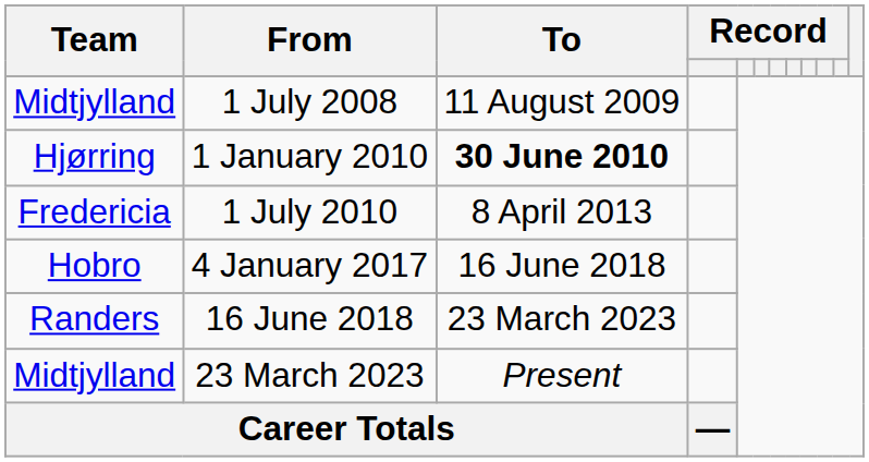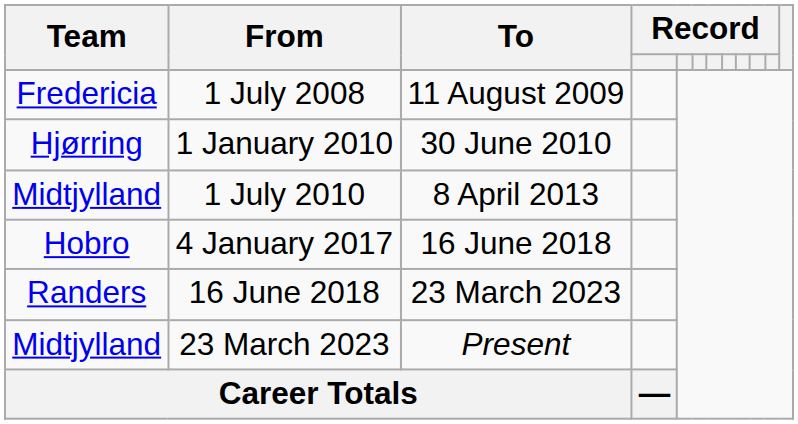 <table class="wikitable" style="text-align: center">
 <tr>
 <th rowspan="2">Team</th>
 <th rowspan="2">From</th>
 <th rowspan="2">To</th>
 <th colspan="8">Record</th>
 <th rowspan="2"></th>
 </tr>
 <tr>
 <th></th>
 <th></th>
 <th></th>
 <th></th>
 <th></th>
 <th></th>
 <th></th>
 <th></th>
 </tr>
 <tr>
-<td><a href='#'>Midtjylland</a></td>
+<td><a href='#'>Fredericia</a></td>
 <td>1 July 2008</td>
 <td>11 August 2009<br></td>
 <td></td>
 </tr>
 <tr>
 <td><a href='#'>Hjørring</a></td>
 <td>1 January 2010</td>
-<td><strong>30 June 2010<br></strong></td>
+<td>30 June 2010<br></td>
 <td></td>
 </tr>
 <tr>
-<td><a href='#'>Fredericia</a></td>
+<td><a href='#'>Midtjylland</a></td>
 <td>1 July 2010</td>
 <td>8 April 2013<br></td>
 <td></td>
 </tr>
 <tr>
 <td><a href='#'>Hobro</a></td>
 <td>4 January 2017</td>
 <td>16 June 2018<br></td>
 <td></td>
 </tr>
 <tr>
 <td><a href='#'>Randers</a></td>
 <td>16 June 2018</td>
 <td>23 March 2023<br></td>
 <td></td>
 </tr>
 <tr>
 <td><a href='#'>Midtjylland</a></td>
 <td>23 March 2023</td>
 <td><em>Present</em><br></td>
 <td></td>
 </tr>
 <tr>
 <th colspan="3">Career Totals<br></th>
 <th>—</th>
 </tr>
 </table>
